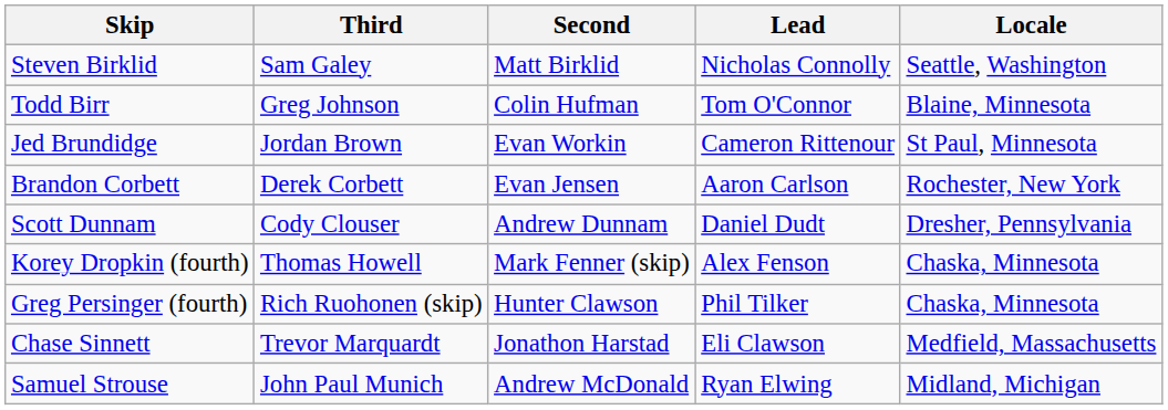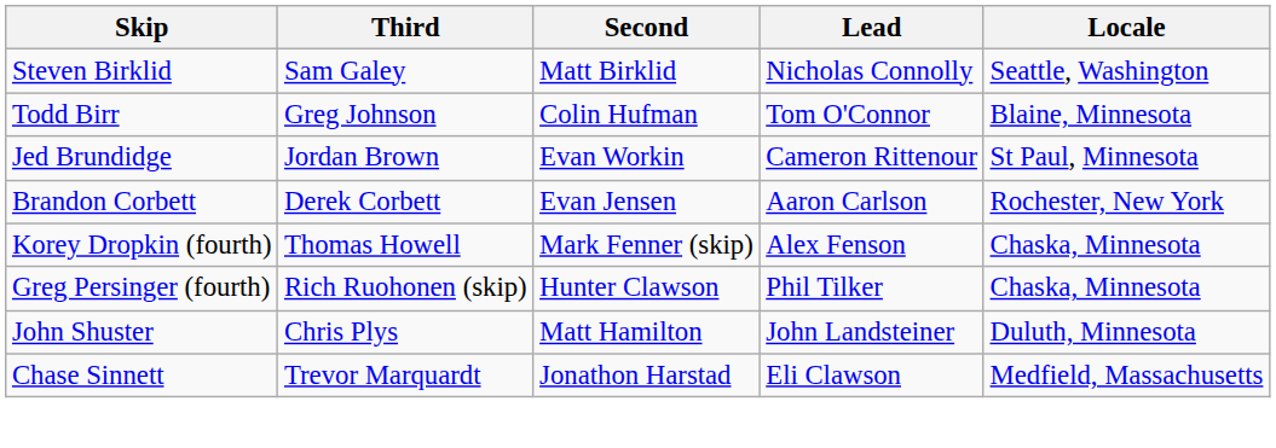 <table class="wikitable">
 <tr>
 <th>Skip</th>
 <th>Third</th>
 <th>Second</th>
 <th>Lead</th>
 <th>Locale</th>
 </tr>
 <tr>
 <td><a href='#'>Steven Birklid</a></td>
 <td><a href='#'>Sam Galey</a></td>
 <td><a href='#'>Matt Birklid</a></td>
 <td><a href='#'>Nicholas Connolly</a></td>
 <td> <a href='#'>Seattle</a>, <a href='#'>Washington</a></td>
 </tr>
 <tr>
 <td><a href='#'>Todd Birr</a></td>
 <td><a href='#'>Greg Johnson</a></td>
 <td><a href='#'>Colin Hufman</a></td>
 <td><a href='#'>Tom O'Connor</a></td>
 <td> <a href='#'>Blaine, Minnesota</a></td>
 </tr>
 <tr>
 <td><a href='#'>Jed Brundidge</a></td>
 <td><a href='#'>Jordan Brown</a></td>
 <td><a href='#'>Evan Workin</a></td>
 <td><a href='#'>Cameron Rittenour</a></td>
 <td> <a href='#'>St Paul</a>, <a href='#'>Minnesota</a></td>
 </tr>
 <tr>
 <td><a href='#'>Brandon Corbett</a></td>
 <td><a href='#'>Derek Corbett</a></td>
 <td><a href='#'>Evan Jensen</a></td>
 <td><a href='#'>Aaron Carlson</a></td>
 <td> <a href='#'>Rochester, New York</a></td>
 </tr>
 <tr>
-<td><a href='#'>Scott Dunnam</a></td>
-<td><a href='#'>Cody Clouser</a></td>
-<td><a href='#'>Andrew Dunnam</a></td>
-<td><a href='#'>Daniel Dudt</a></td>
-<td> <a href='#'>Dresher, Pennsylvania</a></td>
-</tr>
-<tr>
 <td><a href='#'>Korey Dropkin</a> (fourth)</td>
 <td><a href='#'>Thomas Howell</a></td>
 <td><a href='#'>Mark Fenner</a> (skip)</td>
 <td><a href='#'>Alex Fenson</a></td>
 <td> <a href='#'>Chaska, Minnesota</a></td>
 </tr>
 <tr>
 <td><a href='#'>Greg Persinger</a> (fourth)</td>
 <td><a href='#'>Rich Ruohonen</a> (skip)</td>
 <td><a href='#'>Hunter Clawson</a></td>
 <td><a href='#'>Phil Tilker</a></td>
 <td> <a href='#'>Chaska, Minnesota</a></td>
 </tr>
 <tr>
+<td><a href='#'>John Shuster</a></td>
+<td><a href='#'>Chris Plys</a></td>
+<td><a href='#'>Matt Hamilton</a></td>
+<td><a href='#'>John Landsteiner</a></td>
+<td> <a href='#'>Duluth, Minnesota</a></td>
+</tr>
+<tr>
 <td><a href='#'>Chase Sinnett</a></td>
 <td><a href='#'>Trevor Marquardt</a></td>
 <td><a href='#'>Jonathon Harstad</a></td>
 <td><a href='#'>Eli Clawson</a></td>
 <td> <a href='#'>Medfield, Massachusetts</a></td>
 </tr>
-<tr>
-<td><a href='#'>Samuel Strouse</a></td>
-<td><a href='#'>John Paul Munich</a></td>
-<td><a href='#'>Andrew McDonald</a></td>
-<td><a href='#'>Ryan Elwing</a></td>
-<td> <a href='#'>Midland, Michigan</a></td>
-</tr>
 </table>
